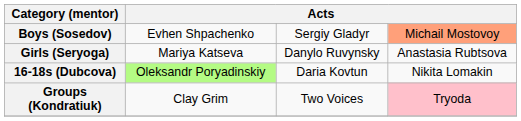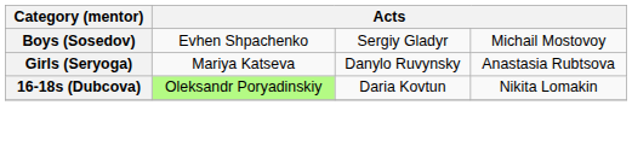 <table class="wikitable" style="text-align:center">
 <tr>
 <th spope="col" width="150">Category (mentor)</th>
 <th scope="col" colspan="3" width="500">Acts</th>
 </tr>
 <tr>
 <th scope="row">Boys (Sosedov)</th>
 <td>Evhen Shpachenko</td>
 <td>Sergiy Gladyr</td>
-<td style="background: lightsalmon;">Michail Mostovoy</td>
+<td>Michail Mostovoy</td>
 </tr>
 <tr>
 <th scope="row">Girls (Seryoga)</th>
 <td>Mariya Katseva</td>
 <td>Danylo Ruvynsky</td>
 <td>Anastasia Rubtsova</td>
 </tr>
 <tr>
 <th scope="row">16-18s (Dubcova)</th>
 <td style="background:#B4FB84;">Oleksandr Poryadinskiy</td>
 <td>Daria Kovtun</td>
 <td>Nikita Lomakin</td>
 </tr>
 <tr>
-<th scope="row">Groups (Kondratiuk)</th>
-<td>Clay Grim</td>
-<td>Two Voices</td>
-<td style="background:pink;">Tryoda</td>
-</tr>
-<tr>
 </tr>
 </table>
